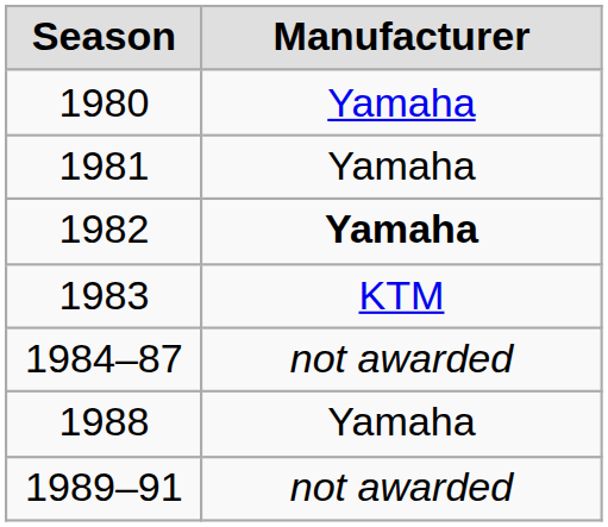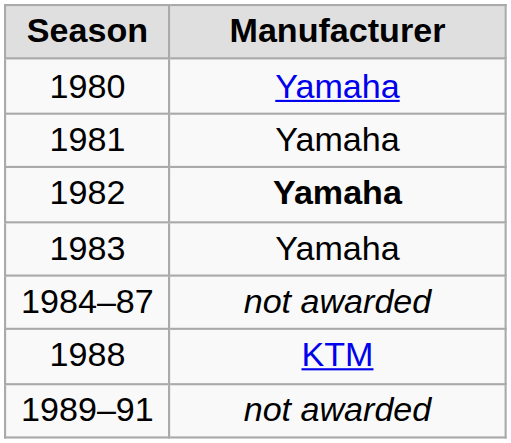 <table class="wikitable">
 <tr align="center" style="background:#dfdfdf;">
 <td width="70"><strong>Season</strong></td>
 <td width="150"><strong>Manufacturer</strong></td>
 </tr>
 <tr align="center">
 <td>1980</td>
 <td><a href='#'>Yamaha</a></td>
 </tr>
 <tr align="center">
 <td>1981</td>
 <td>Yamaha</td>
 </tr>
 <tr align="center">
 <td>1982</td>
 <td><strong>Yamaha</strong></td>
 </tr>
 <tr align="center">
 <td>1983</td>
-<td><a href='#'>KTM</a></td>
+<td>Yamaha</td>
 </tr>
 <tr align="center">
 <td>1984–87</td>
 <td><em>not awarded</em></td>
 </tr>
 <tr align="center">
 <td>1988</td>
-<td>Yamaha</td>
+<td><a href='#'>KTM</a></td>
 </tr>
 <tr align="center">
 <td>1989–91</td>
 <td><em>not awarded</em></td>
 </tr>
 </table>
